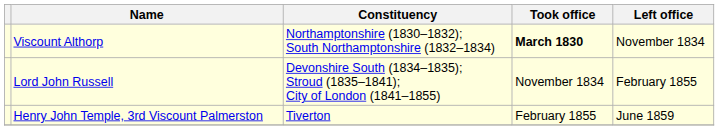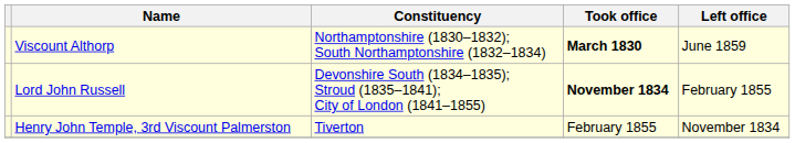 <table class="wikitable" style="font-size:95%;" width=98%>
 <tr>
 <th></th>
 <th>Name</th>
 <th>Constituency</th>
 <th>Took office</th>
 <th>Left office</th>
 </tr>
 <tr bgcolor=#FFFFDD>
 <td></td>
 <td><a href='#'>Viscount Althorp</a></td>
 <td><a href='#'>Northamptonshire</a> (1830–1832);<br><a href='#'>South Northamptonshire</a> (1832–1834)</td>
 <td><strong>March 1830</strong></td>
-<td>November 1834 </td>
+<td>June 1859 </td>
 </tr>
 <tr bgcolor=#FFFFDD>
 <td></td>
 <td><a href='#'>Lord John Russell</a></td>
 <td><a href='#'>Devonshire South</a> (1834–1835);<br><a href='#'>Stroud</a> (1835–1841);<br><a href='#'>City of London</a> (1841–1855)</td>
-<td>November 1834</td>
+<td><strong>November 1834</strong></td>
 <td>February 1855 </td>
 </tr>
 <tr bgcolor=#FFFFDD>
 <td></td>
 <td><a href='#'>Henry John Temple, 3rd Viscount Palmerston</a></td>
 <td><a href='#'>Tiverton</a></td>
 <td>February 1855</td>
-<td>June 1859 </td>
+<td>November 1834 </td>
 </tr>
 <tr bgcolor=#FFFFDD>
 </tr>
 </table>
